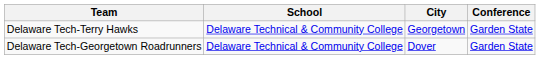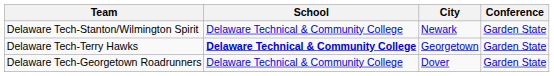 <table class="sortable wikitable">
 <tr>
 <th>Team</th>
 <th>School</th>
 <th>City</th>
 <th>Conference</th>
 </tr>
 <tr>
+<td>Delaware Tech-Stanton/Wilmington Spirit</td>
+<td><a href='#'>Delaware Technical & Community College</a></td>
+<td><a href='#'>Newark</a></td>
+<td><a href='#'>Garden State</a></td>
+</tr>
+<tr>
 <td>Delaware Tech-Terry Hawks</td>
-<td><a href='#'>Delaware Technical & Community College</a></td>
+<td><strong><a href='#'>Delaware Technical & Community College</a></strong></td>
 <td><a href='#'>Georgetown</a></td>
 <td><a href='#'>Garden State</a></td>
 </tr>
 <tr>
 <td>Delaware Tech-Georgetown Roadrunners</td>
 <td><a href='#'>Delaware Technical & Community College</a></td>
 <td><a href='#'>Dover</a></td>
 <td><a href='#'>Garden State</a></td>
 </tr>
 </table>
